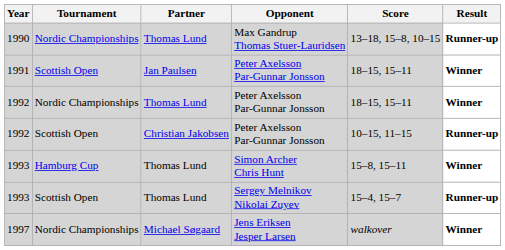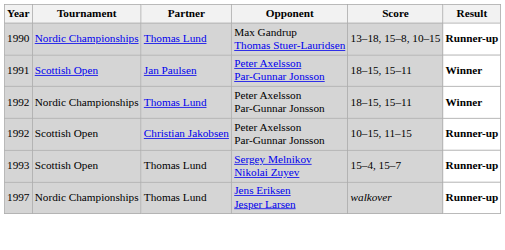 <table class="sortable wikitable" style="font-size: 90%;">
 <tr>
 <th>Year</th>
 <th>Tournament</th>
 <th>Partner</th>
 <th>Opponent</th>
 <th>Score</th>
 <th>Result</th>
 </tr>
 <tr style="background:#D5D5D5">
 <td align="center">1990</td>
 <td><a href='#'>Nordic Championships</a></td>
 <td> <a href='#'>Thomas Lund</a></td>
 <td> Max Gandrup<br> <a href='#'>Thomas Stuer-Lauridsen</a></td>
 <td>13–18, 15–8, 10–15</td>
 <td style="text-align:left; background:white"> <strong>Runner-up</strong></td>
 </tr>
 <tr style="background:#D5D5D5">
 <td align="center">1991</td>
 <td><a href='#'>Scottish Open</a></td>
 <td> <a href='#'>Jan Paulsen</a></td>
 <td> <a href='#'>Peter Axelsson</a><br> <a href='#'>Par-Gunnar Jonsson</a></td>
 <td>18–15, 15–11</td>
 <td style="text-align:left; background:white"> <strong>Winner</strong></td>
 </tr>
 <tr style="background:#D5D5D5">
 <td align="center">1992</td>
 <td>Nordic Championships</td>
 <td> <a href='#'>Thomas Lund</a></td>
 <td> Peter Axelsson<br> Par-Gunnar Jonsson</td>
 <td>18–15, 15–11</td>
 <td style="text-align:left; background:white"> <strong>Winner</strong></td>
 </tr>
 <tr style="background:#D5D5D5">
 <td align="center">1992</td>
 <td>Scottish Open</td>
 <td> <a href='#'>Christian Jakobsen</a></td>
 <td> Peter Axelsson<br> Par-Gunnar Jonsson</td>
 <td>10–15, 11–15</td>
 <td style="text-align:left; background:white"> <strong>Runner-up</strong></td>
 </tr>
 <tr style="background:#D5D5D5">
 <td align="center">1993</td>
-<td><a href='#'>Hamburg Cup</a></td>
-<td> Thomas Lund</td>
-<td> <a href='#'>Simon Archer</a><br> <a href='#'>Chris Hunt</a></td>
-<td>15–8, 15–11</td>
-<td style="text-align:left; background:white"> <strong>Winner</strong></td>
-</tr>
-<tr style="background:#D5D5D5">
-<td align="center">1993</td>
 <td>Scottish Open</td>
 <td> Thomas Lund</td>
 <td> <a href='#'>Sergey Melnikov</a><br> <a href='#'>Nikolai Zuyev</a></td>
 <td>15–4, 15–7</td>
 <td style="text-align:left; background:white"> <strong>Runner-up</strong></td>
 </tr>
 <tr style="background:#D5D5D5">
 <td align="center">1997</td>
 <td>Nordic Championships</td>
-<td> <a href='#'>Michael Søgaard</a></td>
+<td> Thomas Lund</td>
 <td> <a href='#'>Jens Eriksen</a><br> <a href='#'>Jesper Larsen</a></td>
 <td><em>walkover</em></td>
-<td style="text-align:left; background:white"> <strong>Winner</strong></td>
+<td style="text-align:left; background:white"> <strong>Runner-up</strong></td>
 </tr>
 </table>
